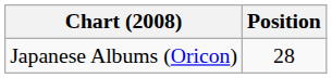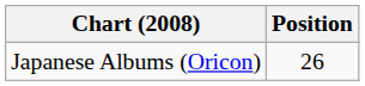 <table class="wikitable" style="text-align:center">
 <tr>
 <th>Chart (2008)</th>
 <th>Position</th>
 </tr>
 <tr>
 <td align="left">Japanese Albums (<a href='#'>Oricon</a>)</td>
-<td>28</td>
+<td>26</td>
 </tr>
 </table>
